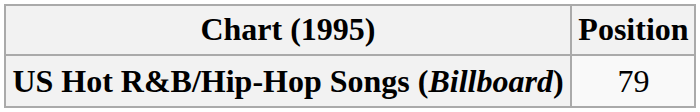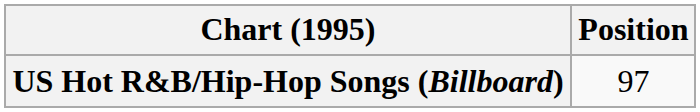 <table class="wikitable sortable plainrowheaders" style="text-align:center">
 <tr>
 <th>Chart (1995)</th>
 <th>Position</th>
 </tr>
 <tr>
 <th scope="row">US Hot R&B/Hip-Hop Songs (<em>Billboard</em>)</th>
-<td style="text-align:center;">79</td>
+<td style="text-align:center;">97</td>
 </tr>
 </table>
